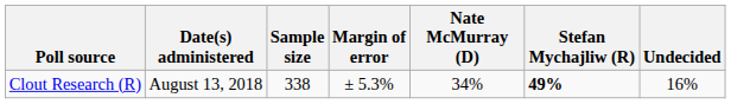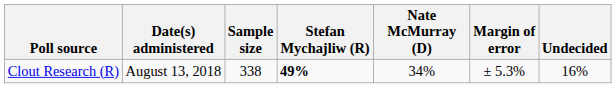 <table class="wikitable">
 <tr valign= bottom>
 <th>Poll source</th>
 <th>Date(s)<br>administered</th>
 <th>Sample<br>size</th>
+<th style="width:100px;">Stefan<br>Mychajliw (R)</th>
+<th style="width:100px;">Nate<br>McMurray (D)</th>
 <th>Margin of<br>error</th>
-<th style="width:100px;">Nate<br>McMurray (D)</th>
-<th style="width:100px;">Stefan<br>Mychajliw (R)</th>
 <th>Undecided</th>
 </tr>
 <tr>
 <td><a href='#'>Clout Research (R)</a></td>
 <td align=center>August 13, 2018</td>
 <td align=center>338</td>
+<td><strong>49%</strong></td>
+<td align=center>34%</td>
 <td align=center>± 5.3%</td>
-<td align=center>34%</td>
-<td><strong>49%</strong></td>
 <td align=center>16%</td>
 </tr>
 </table>
